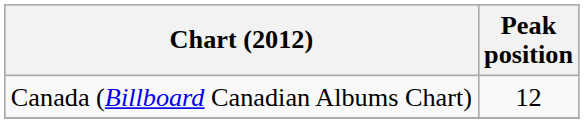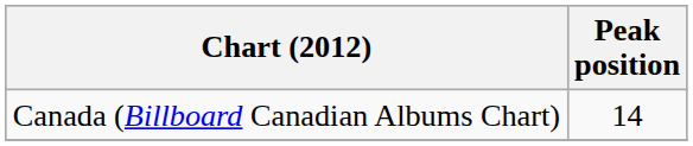 <table class="wikitable sortable">
 <tr>
 <th>Chart (2012)</th>
 <th>Peak<br>position</th>
 </tr>
 <tr>
 <td>Canada (<em><a href='#'>Billboard</a></em> Canadian Albums Chart)</td>
-<td align="center">12</td>
+<td align="center">14</td>
 </tr>
 <tr>
 </tr>
 </table>
